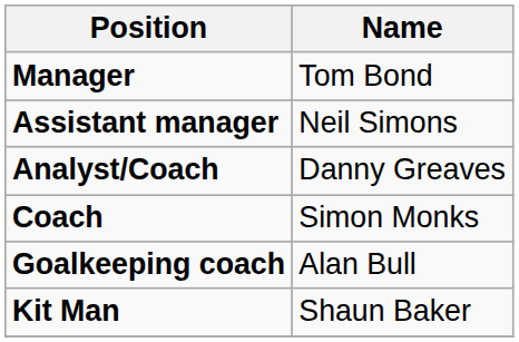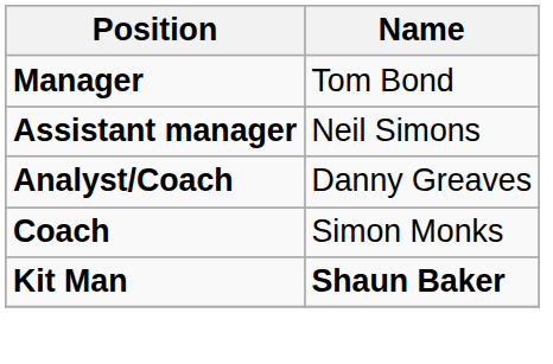 <table class="wikitable">
 <tr>
 <th>Position</th>
 <th>Name</th>
 </tr>
 <tr>
 <td align="left"><strong>Manager</strong></td>
 <td align="left">Tom Bond</td>
 </tr>
 <tr>
 <td align="left"><strong>Assistant manager</strong></td>
 <td align="left">Neil Simons</td>
 </tr>
 <tr>
 <td align="left"><strong>Analyst/Coach</strong></td>
 <td align="left">Danny Greaves</td>
 </tr>
 <tr>
 <td align="left"><strong>Coach</strong></td>
 <td align="left">Simon Monks</td>
 </tr>
 <tr>
-<td align="left"><strong>Goalkeeping coach</strong></td>
-<td align="left">Alan Bull</td>
-</tr>
-<tr>
 <td align="left"><strong>Kit Man</strong></td>
-<td align="left">Shaun Baker</td>
+<td align="left"><strong>Shaun Baker</strong></td>
 </tr>
 <tr>
 </tr>
 </table>
